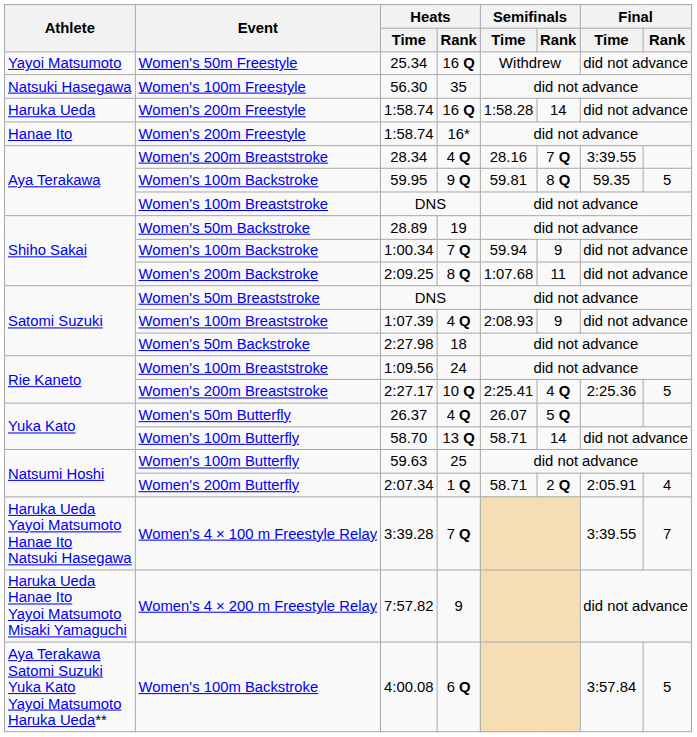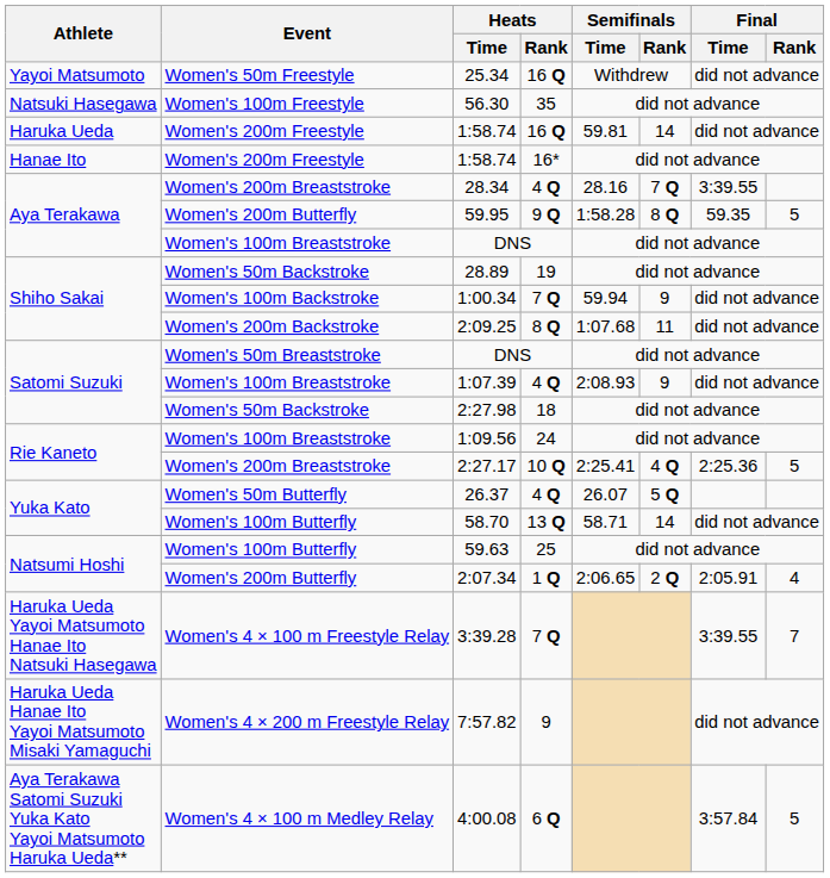 <table class=wikitable style="font-size:90%">
 <tr>
 <th rowspan="2">Athlete</th>
 <th rowspan="2">Event</th>
 <th colspan="2">Heats</th>
 <th colspan="2">Semifinals</th>
 <th colspan="2">Final</th>
 </tr>
 <tr>
 <th>Time</th>
 <th>Rank</th>
 <th>Time</th>
 <th>Rank</th>
 <th>Time</th>
 <th>Rank</th>
 </tr>
 <tr>
 <td rowspan="1"><a href='#'>Yayoi Matsumoto</a></td>
 <td><a href='#'>Women's 50m Freestyle</a></td>
 <td align=center>25.34</td>
 <td align=center>16 <strong>Q</strong></td>
 <td align=center colspan=2>Withdrew</td>
 <td align=center colspan=2>did not advance</td>
 </tr>
 <tr>
 <td rowspan="1"><a href='#'>Natsuki Hasegawa</a></td>
 <td><a href='#'>Women's 100m Freestyle</a></td>
 <td align=center>56.30</td>
 <td align=center>35</td>
 <td align=center colspan=4>did not advance</td>
 </tr>
 <tr>
 <td rowspan="1"><a href='#'>Haruka Ueda</a></td>
 <td><a href='#'>Women's 200m Freestyle</a></td>
 <td align=center>1:58.74</td>
 <td align=center>16 <strong>Q</strong></td>
-<td align=center>1:58.28</td>
+<td align=center>59.81</td>
 <td align=center>14</td>
 <td align=center colspan=2>did not advance</td>
 </tr>
 <tr>
 <td rowspan="1"><a href='#'>Hanae Ito</a></td>
 <td><a href='#'>Women's 200m Freestyle</a></td>
 <td align=center>1:58.74</td>
 <td align=center>16*</td>
 <td align=center colspan=4>did not advance</td>
 </tr>
 <tr>
 <td rowspan="3"><a href='#'>Aya Terakawa</a></td>
 <td><a href='#'>Women's 200m Breaststroke</a></td>
 <td align=center>28.34</td>
 <td align=center>4 <strong>Q</strong></td>
 <td align=center>28.16</td>
 <td align=center>7 <strong>Q</strong></td>
 <td align=center>3:39.55</td>
 <td align=center></td>
 </tr>
 <tr>
-<td><a href='#'>Women's 100m Backstroke</a></td>
+<td><a href='#'>Women's 200m Butterfly</a></td>
 <td align=center>59.95</td>
 <td align=center>9 <strong>Q</strong></td>
-<td align=center>59.81</td>
+<td align=center>1:58.28</td>
 <td align=center>8 <strong>Q</strong></td>
 <td align=center>59.35</td>
 <td align=center>5</td>
 </tr>
 <tr>
 <td><a href='#'>Women's 100m Breaststroke</a></td>
 <td align=center colspan=2>DNS</td>
 <td align=center colspan=4>did not advance</td>
 </tr>
 <tr>
 <td rowspan="3"><a href='#'>Shiho Sakai</a></td>
 <td><a href='#'>Women's 50m Backstroke</a></td>
 <td align=center>28.89</td>
 <td align=center>19</td>
 <td align=center colspan=4>did not advance</td>
 </tr>
 <tr>
 <td><a href='#'>Women's 100m Backstroke</a></td>
 <td align=center>1:00.34</td>
 <td align=center>7 <strong>Q</strong></td>
 <td align=center>59.94</td>
 <td align=center>9</td>
 <td align=center colspan=2>did not advance</td>
 </tr>
 <tr>
 <td><a href='#'>Women's 200m Backstroke</a></td>
 <td align=center>2:09.25</td>
 <td align=center>8 <strong>Q</strong></td>
 <td align=center>1:07.68</td>
 <td align=center>11</td>
 <td align=center colspan=2>did not advance</td>
 </tr>
 <tr>
 <td rowspan="3"><a href='#'>Satomi Suzuki</a></td>
 <td><a href='#'>Women's 50m Breaststroke</a></td>
 <td align=center colspan=2>DNS</td>
 <td align=center colspan=4>did not advance</td>
 </tr>
 <tr>
 <td><a href='#'>Women's 100m Breaststroke</a></td>
 <td align=center>1:07.39</td>
 <td align=center>4 <strong>Q</strong></td>
 <td align=center>2:08.93</td>
 <td align=center>9</td>
 <td align=center colspan=2>did not advance</td>
 </tr>
 <tr>
 <td><a href='#'>Women's 50m Backstroke</a></td>
 <td align=center>2:27.98</td>
 <td align=center>18</td>
 <td align=center colspan=4>did not advance</td>
 </tr>
 <tr>
 <td rowspan="2"><a href='#'>Rie Kaneto</a></td>
 <td><a href='#'>Women's 100m Breaststroke</a></td>
 <td align=center>1:09.56</td>
 <td align=center>24</td>
 <td align=center colspan=4>did not advance</td>
 </tr>
 <tr>
 <td><a href='#'>Women's 200m Breaststroke</a></td>
 <td align=center>2:27.17</td>
 <td align=center>10 <strong>Q</strong></td>
 <td align=center>2:25.41</td>
 <td align=center>4 <strong>Q</strong></td>
 <td align=center>2:25.36</td>
 <td align=center>5</td>
 </tr>
 <tr>
 <td rowspan="2"><a href='#'>Yuka Kato</a></td>
 <td><a href='#'>Women's 50m Butterfly</a></td>
 <td align=center>26.37</td>
 <td align=center>4 <strong>Q</strong></td>
 <td align=center>26.07</td>
 <td align=center>5 <strong>Q</strong></td>
 <td align=center></td>
 <td align=center></td>
 </tr>
 <tr>
 <td><a href='#'>Women's 100m Butterfly</a></td>
 <td align=center>58.70</td>
 <td align=center>13 <strong>Q</strong></td>
 <td align=center>58.71</td>
 <td align=center>14</td>
 <td align=center colspan=2>did not advance</td>
 </tr>
 <tr>
 <td rowspan="2"><a href='#'>Natsumi Hoshi</a></td>
 <td><a href='#'>Women's 100m Butterfly</a></td>
 <td align=center>59.63</td>
 <td align=center>25</td>
 <td align=center colspan=4>did not advance</td>
 </tr>
 <tr>
 <td><a href='#'>Women's 200m Butterfly</a></td>
 <td align=center>2:07.34</td>
 <td align=center>1 <strong>Q</strong></td>
-<td align=center>58.71</td>
+<td align=center>2:06.65</td>
 <td align=center>2 <strong>Q</strong></td>
 <td align=center>2:05.91</td>
 <td align=center>4</td>
 </tr>
 <tr>
 <td rowspan="1"><a href='#'>Haruka Ueda</a><br><a href='#'>Yayoi Matsumoto</a><br><a href='#'>Hanae Ito</a><br><a href='#'>Natsuki Hasegawa</a></td>
 <td><a href='#'>Women's 4 × 100 m Freestyle Relay</a></td>
 <td align=center>3:39.28</td>
 <td align=center>7 <strong>Q</strong></td>
 <td colspan= 2 bgcolor="wheat"></td>
 <td align=center>3:39.55</td>
 <td align=center>7</td>
 </tr>
 <tr>
 <td rowspan="1"><a href='#'>Haruka Ueda</a><br><a href='#'>Hanae Ito</a><br><a href='#'>Yayoi Matsumoto</a><br><a href='#'>Misaki Yamaguchi</a></td>
 <td><a href='#'>Women's 4 × 200 m Freestyle Relay</a></td>
 <td align=center>7:57.82</td>
 <td align=center>9</td>
 <td colspan= 2 bgcolor="wheat"></td>
 <td align=center colspan=2>did not advance</td>
 </tr>
 <tr>
 <td rowspan="1"><a href='#'>Aya Terakawa</a><br><a href='#'>Satomi Suzuki</a><br><a href='#'>Yuka Kato</a><br><a href='#'>Yayoi Matsumoto</a><br><a href='#'>Haruka Ueda</a>**</td>
-<td><a href='#'>Women's 100m Backstroke</a></td>
+<td><a href='#'>Women's 4 × 100 m Medley Relay</a></td>
 <td align=center>4:00.08</td>
 <td align=center>6 <strong>Q</strong></td>
 <td colspan= 2 bgcolor="wheat"></td>
 <td align=center>3:57.84</td>
 <td align=center>5</td>
 </tr>
 </table>
